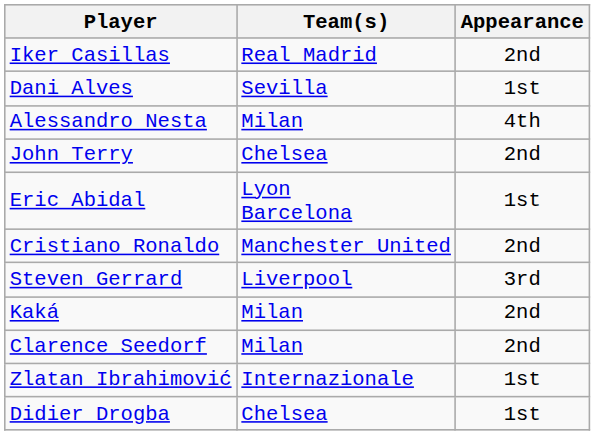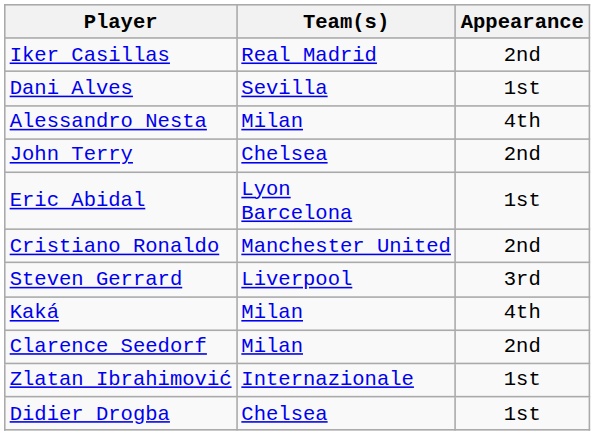 <table class="wikitable">
 <tr>
 <th>Player</th>
 <th>Team(s)</th>
 <th>Appearance</th>
 </tr>
 <tr>
 <td> <a href='#'>Iker Casillas</a></td>
 <td> <a href='#'>Real Madrid</a></td>
 <td style="text-align:center;">2nd</td>
 </tr>
 <tr>
 <td> <a href='#'>Dani Alves</a></td>
 <td> <a href='#'>Sevilla</a></td>
 <td style="text-align:center;">1st</td>
 </tr>
 <tr>
 <td> <a href='#'>Alessandro Nesta</a></td>
 <td> <a href='#'>Milan</a></td>
 <td style="text-align:center;">4th</td>
 </tr>
 <tr>
 <td> <a href='#'>John Terry</a></td>
 <td> <a href='#'>Chelsea</a></td>
 <td style="text-align:center;">2nd</td>
 </tr>
 <tr>
 <td> <a href='#'>Eric Abidal</a></td>
 <td> <a href='#'>Lyon</a> <br>  <a href='#'>Barcelona</a></td>
 <td style="text-align:center;">1st</td>
 </tr>
 <tr>
 <td> <a href='#'>Cristiano Ronaldo</a></td>
 <td> <a href='#'>Manchester United</a></td>
 <td style="text-align:center;">2nd</td>
 </tr>
 <tr>
 <td> <a href='#'>Steven Gerrard</a></td>
 <td> <a href='#'>Liverpool</a></td>
 <td style="text-align:center;">3rd</td>
 </tr>
 <tr>
 <td> <a href='#'>Kaká</a></td>
 <td> <a href='#'>Milan</a></td>
-<td style="text-align:center;">2nd</td>
+<td style="text-align:center;">4th</td>
 </tr>
 <tr>
 <td> <a href='#'>Clarence Seedorf</a></td>
 <td> <a href='#'>Milan</a></td>
 <td style="text-align:center;">2nd</td>
 </tr>
 <tr>
 <td> <a href='#'>Zlatan Ibrahimović</a></td>
 <td> <a href='#'>Internazionale</a></td>
 <td style="text-align:center;">1st</td>
 </tr>
 <tr>
 <td> <a href='#'>Didier Drogba</a></td>
 <td> <a href='#'>Chelsea</a></td>
 <td style="text-align:center;">1st</td>
 </tr>
 </table>
